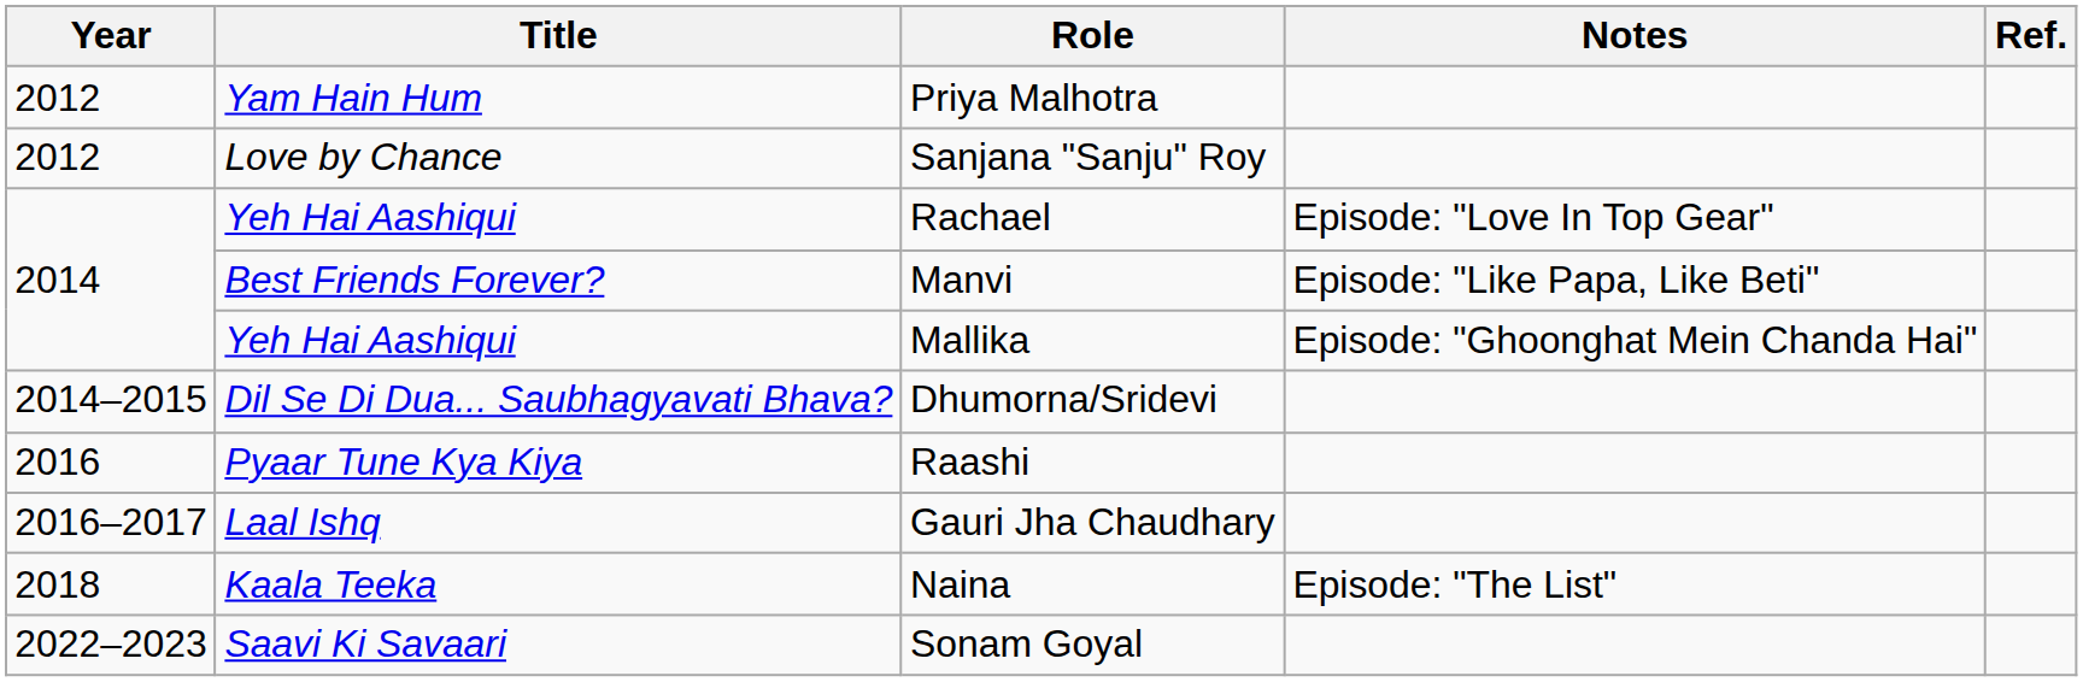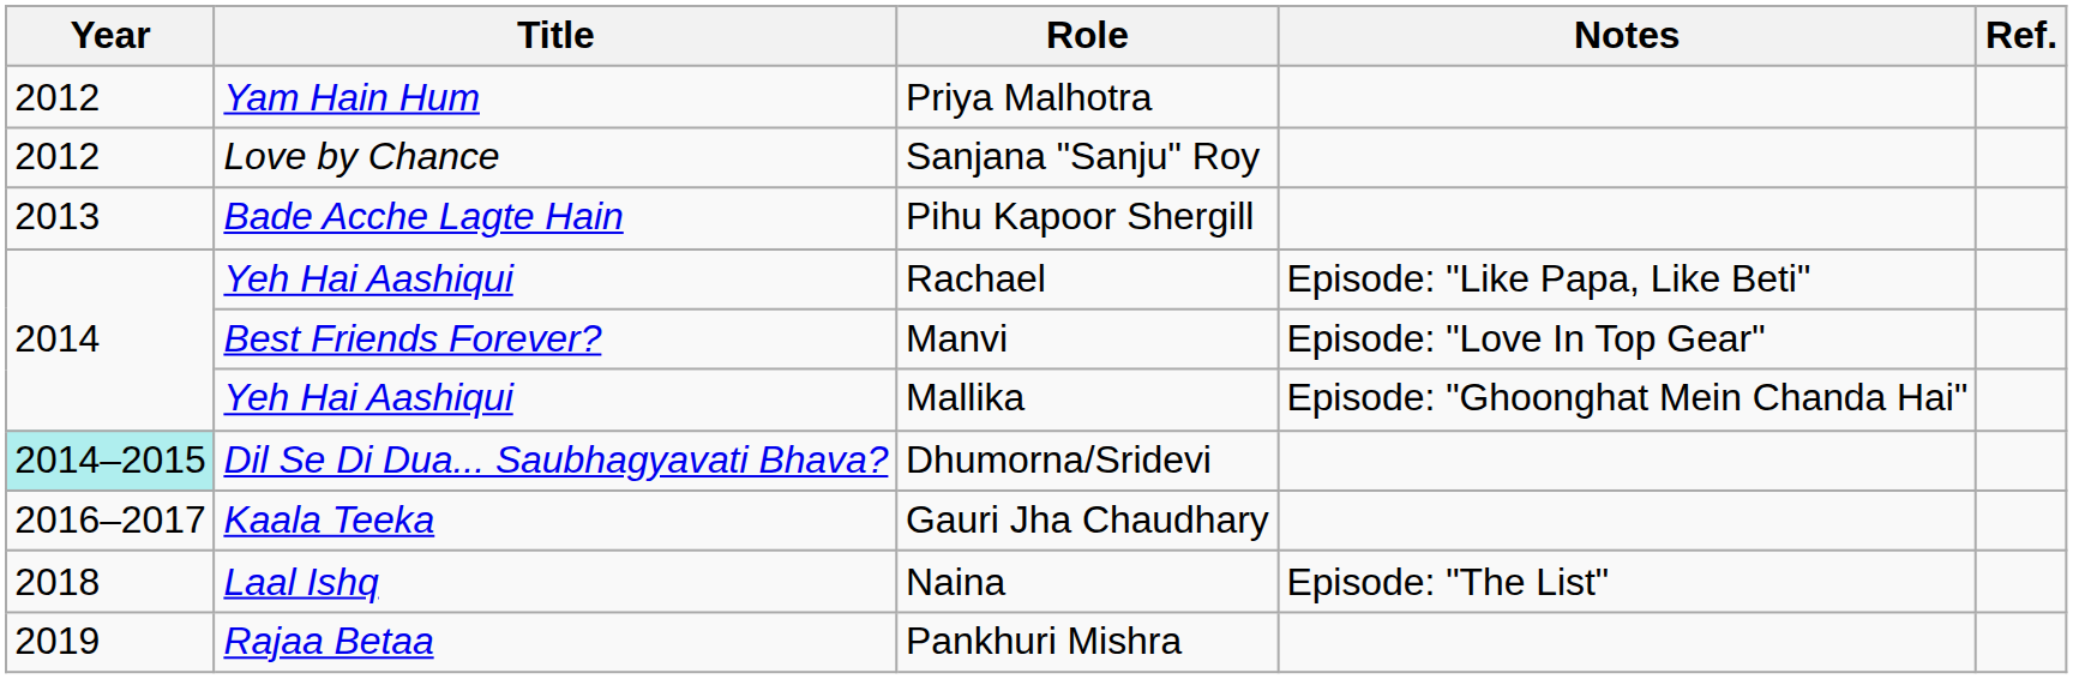 <table class="wikitable sortable">
 <tr>
 <th>Year</th>
 <th>Title</th>
 <th>Role</th>
 <th>Notes</th>
 <th>Ref.</th>
 </tr>
 <tr>
 <td>2012</td>
 <td><em><a href='#'>Yam Hain Hum</a></em></td>
 <td>Priya Malhotra</td>
 <td></td>
 <td></td>
 </tr>
 <tr>
 <td>2012</td>
 <td><em>Love by Chance</em></td>
 <td>Sanjana "Sanju" Roy</td>
 <td></td>
 <td></td>
 </tr>
 <tr>
+<td>2013</td>
+<td><em><a href='#'>Bade Acche Lagte Hain</a></em></td>
+<td>Pihu Kapoor Shergill</td>
+<td></td>
+<td></td>
+</tr>
+<tr>
 <td rowspan="3">2014</td>
 <td><em><a href='#'>Yeh Hai Aashiqui</a></em></td>
 <td>Rachael</td>
-<td>Episode: "Love In Top Gear"</td>
+<td>Episode: "Like Papa, Like Beti"</td>
 <td></td>
 </tr>
 <tr>
 <td><em><a href='#'>Best Friends Forever?</a></em></td>
 <td>Manvi</td>
-<td>Episode: "Like Papa, Like Beti"</td>
+<td>Episode: "Love In Top Gear"</td>
 <td></td>
 </tr>
 <tr>
 <td><em><a href='#'>Yeh Hai Aashiqui</a></em></td>
 <td>Mallika</td>
 <td>Episode: "Ghoonghat Mein Chanda Hai"</td>
 <td></td>
 </tr>
 <tr>
-<td>2014–2015</td>
+<td style="background: paleturquoise;">2014–2015</td>
 <td><em><a href='#'>Dil Se Di Dua... Saubhagyavati Bhava?</a></em></td>
 <td>Dhumorna/Sridevi</td>
 <td></td>
 <td></td>
 </tr>
 <tr>
-<td>2016</td>
-<td><em><a href='#'>Pyaar Tune Kya Kiya</a></em></td>
-<td>Raashi</td>
-<td></td>
-<td></td>
-</tr>
-<tr>
 <td>2016–2017</td>
-<td><em><a href='#'>Laal Ishq</a></em></td>
+<td><em><a href='#'>Kaala Teeka</a></em></td>
 <td>Gauri Jha Chaudhary</td>
 <td></td>
 <td></td>
 </tr>
 <tr>
 <td>2018</td>
-<td><em><a href='#'>Kaala Teeka</a></em></td>
+<td><em><a href='#'>Laal Ishq</a></em></td>
 <td>Naina</td>
 <td>Episode: "The List"</td>
 <td></td>
 </tr>
 <tr>
-<td>2022–2023</td>
-<td><em><a href='#'>Saavi Ki Savaari</a></em></td>
-<td>Sonam Goyal</td>
+<td>2019</td>
+<td><em><a href='#'>Rajaa Betaa</a></em></td>
+<td>Pankhuri Mishra</td>
 <td></td>
 <td></td>
 </tr>
 </table>
